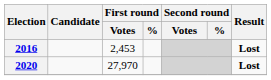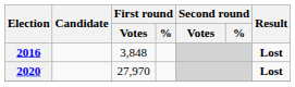 <table class=wikitable style=text-align:center>
 <tr>
 <th rowspan="2"><strong>Election</strong></th>
 <th rowspan="2">Candidate</th>
 <th colspan="2" scope="col">First round</th>
 <th colspan="2">Second round</th>
 <th rowspan="2">Result</th>
 </tr>
 <tr>
 <th><strong>Votes</strong></th>
 <th><strong>%</strong></th>
 <th><strong>Votes</strong></th>
 <th><strong>%</strong></th>
 </tr>
 <tr>
 <th><a href='#'>2016</a></th>
 <td></td>
-<td>2,453</td>
+<td>3,848</td>
 <td></td>
 <td bgcolor=lightgrey colspan=2></td>
 <td><strong>Lost</strong> </td>
 </tr>
 <tr>
 <th><a href='#'>2020</a></th>
 <td></td>
 <td>27,970</td>
 <td></td>
 <td bgcolor=lightgrey colspan=2></td>
 <td><strong>Lost</strong> </td>
 </tr>
 <tr>
 </tr>
 </table>
